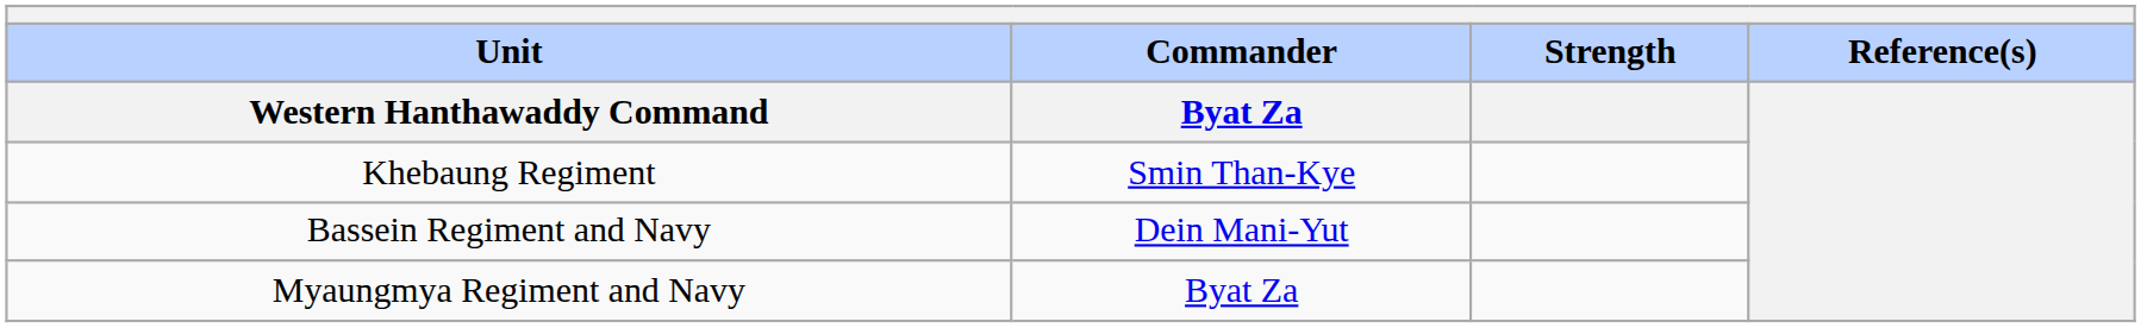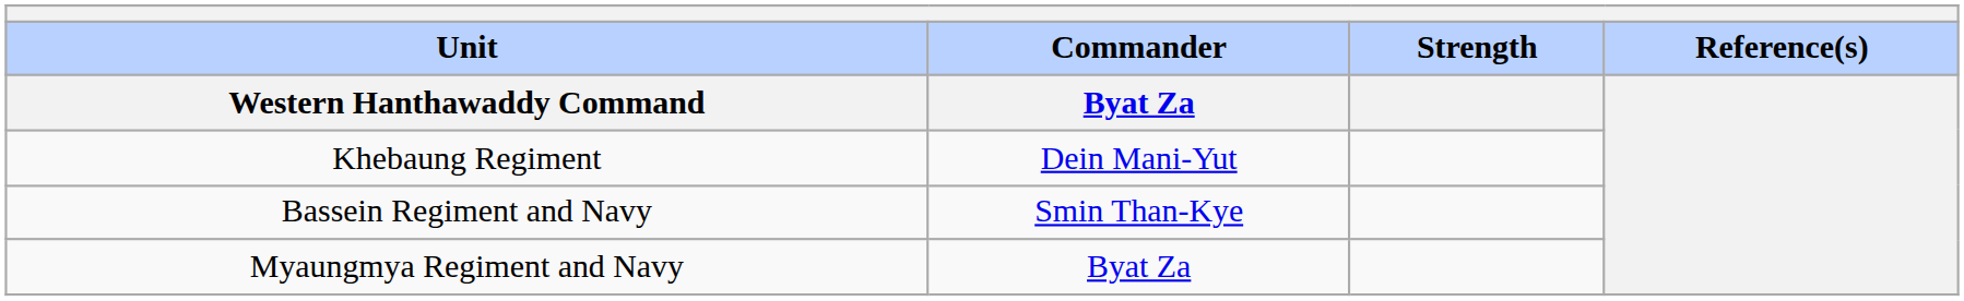 <table class="wikitable collapsible" style="min-width:60em; margin:0.3em auto; font-size:88%;">
 <tr>
 <th colspan=5></th>
 </tr>
 <tr>
 <th style="background-color:#B9D1FF">Unit</th>
 <th style="background-color:#B9D1FF">Commander</th>
 <th style="background-color:#B9D1FF">Strength</th>
 <th style="background-color:#B9D1FF">Reference(s)</th>
 </tr>
 <tr>
 <th colspan="1">Western Hanthawaddy Command</th>
 <th colspan="1"><a href='#'>Byat Za</a></th>
 <th colspan="1"></th>
 <th rowspan="4"></th>
 </tr>
 <tr>
 <td align="center">Khebaung Regiment</td>
-<td align="center"><a href='#'>Smin Than-Kye</a></td>
+<td align="center"><a href='#'>Dein Mani-Yut</a></td>
 <td align="center"></td>
 </tr>
 <tr>
 <td align="center">Bassein Regiment and Navy</td>
-<td align="center"><a href='#'>Dein Mani-Yut</a></td>
+<td align="center"><a href='#'>Smin Than-Kye</a></td>
 <td align="center"></td>
 </tr>
 <tr>
 <td align="center">Myaungmya Regiment and Navy</td>
 <td align="center"><a href='#'>Byat Za</a></td>
 <td align="center"></td>
 </tr>
 </table>
